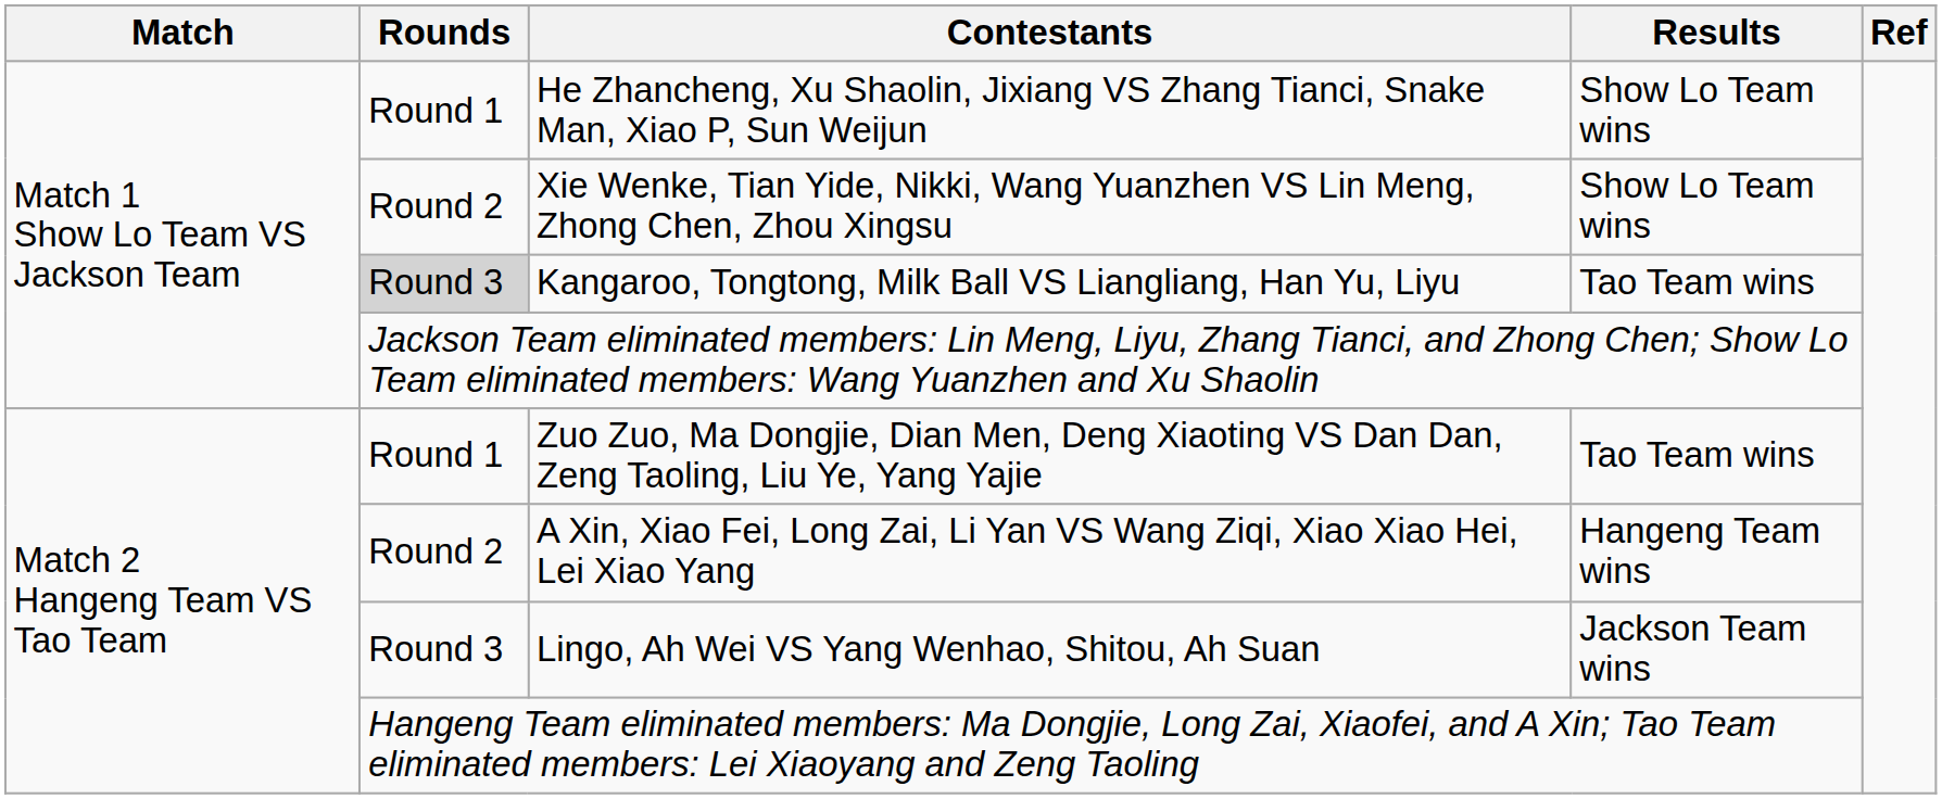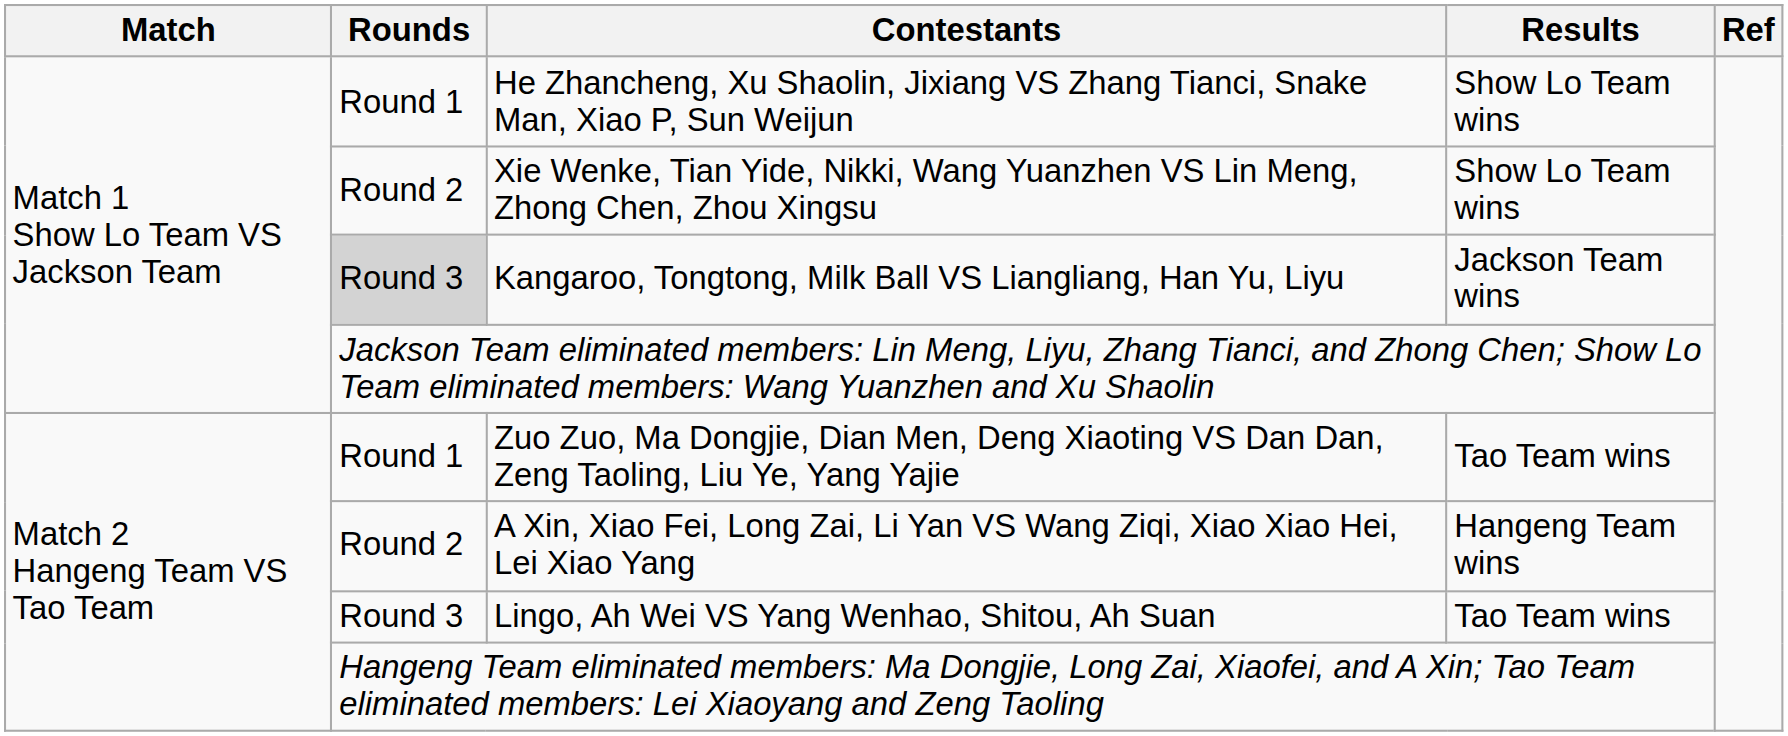 <table class="wikitable">
 <tr>
 <th>Match</th>
 <th>Rounds</th>
 <th>Contestants</th>
 <th>Results</th>
 <th>Ref</th>
 </tr>
 <tr>
 <td rowspan="4">Match 1<br>Show Lo Team VS Jackson Team</td>
 <td>Round 1</td>
 <td>He Zhancheng, Xu Shaolin, Jixiang VS Zhang Tianci, Snake Man, Xiao P, Sun Weijun</td>
 <td>Show Lo Team wins</td>
 <td rowspan="8"></td>
 </tr>
 <tr>
 <td>Round 2</td>
 <td>Xie Wenke, Tian Yide, Nikki, Wang Yuanzhen VS Lin Meng, Zhong Chen, Zhou Xingsu</td>
 <td>Show Lo Team wins</td>
 </tr>
 <tr>
 <td style="background: lightgrey;">Round 3</td>
 <td>Kangaroo, Tongtong, Milk Ball VS Liangliang, Han Yu, Liyu</td>
-<td>Tao Team wins</td>
+<td>Jackson Team wins</td>
 </tr>
 <tr>
 <td colspan="3"><em>Jackson Team eliminated members: Lin Meng, Liyu, Zhang Tianci, and Zhong Chen; Show Lo Team eliminated members: Wang Yuanzhen and Xu Shaolin</em></td>
 </tr>
 <tr>
 <td rowspan="4">Match 2<br>Hangeng Team VS Tao Team</td>
 <td>Round 1</td>
 <td>Zuo Zuo, Ma Dongjie, Dian Men, Deng Xiaoting VS Dan Dan, Zeng Taoling, Liu Ye, Yang Yajie</td>
 <td>Tao Team wins</td>
 </tr>
 <tr>
 <td>Round 2</td>
 <td>A Xin, Xiao Fei, Long Zai, Li Yan VS Wang Ziqi, Xiao Xiao Hei, Lei Xiao Yang</td>
 <td>Hangeng Team wins</td>
 </tr>
 <tr>
 <td>Round 3</td>
 <td>Lingo, Ah Wei VS Yang Wenhao, Shitou, Ah Suan</td>
-<td>Jackson Team wins</td>
+<td>Tao Team wins</td>
 </tr>
 <tr>
 <td colspan="3"><em>Hangeng Team eliminated members: Ma Dongjie, Long Zai, Xiaofei, and A Xin; Tao Team eliminated members: Lei Xiaoyang and Zeng Taoling</em></td>
 </tr>
 </table>
